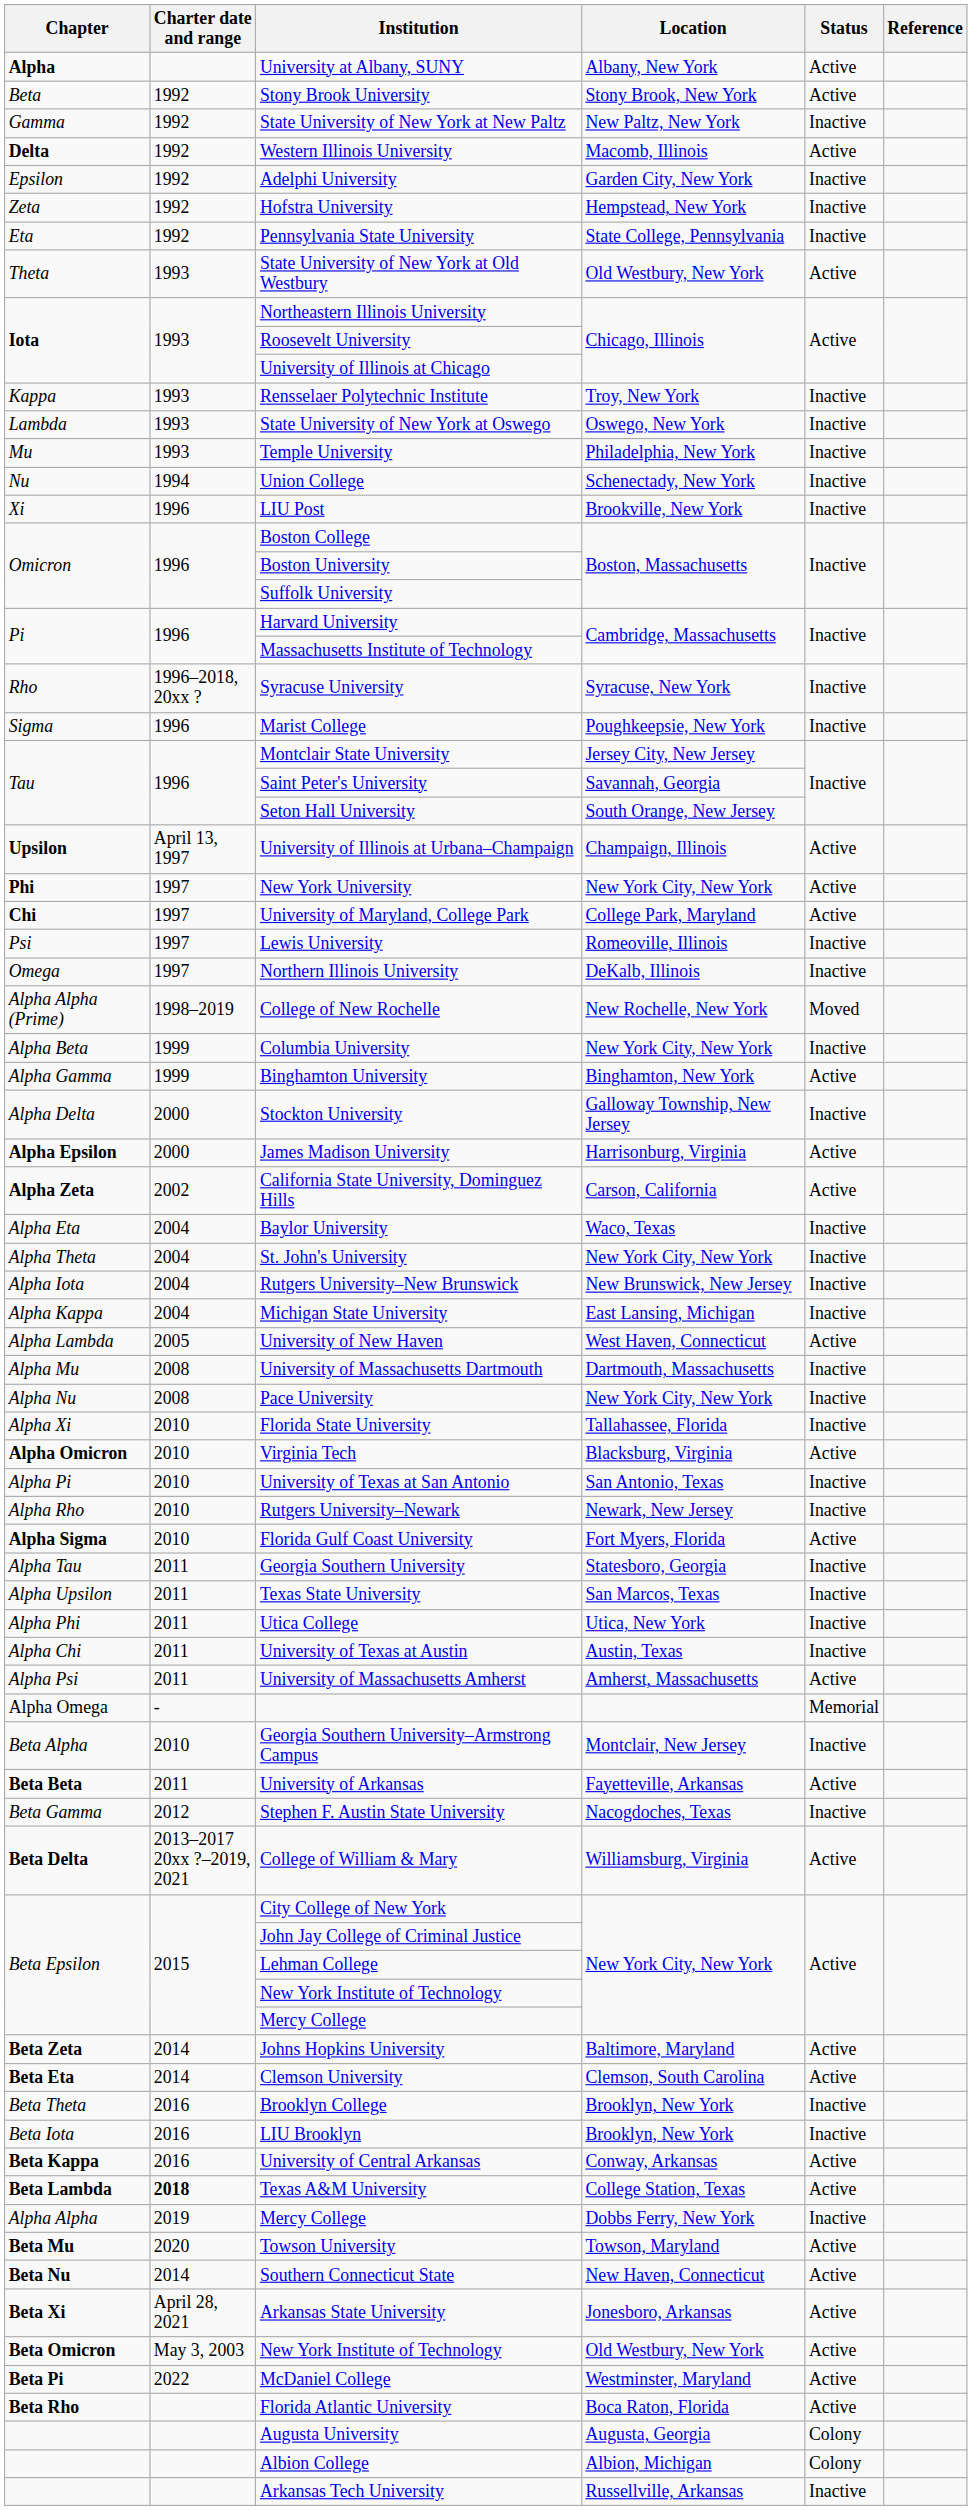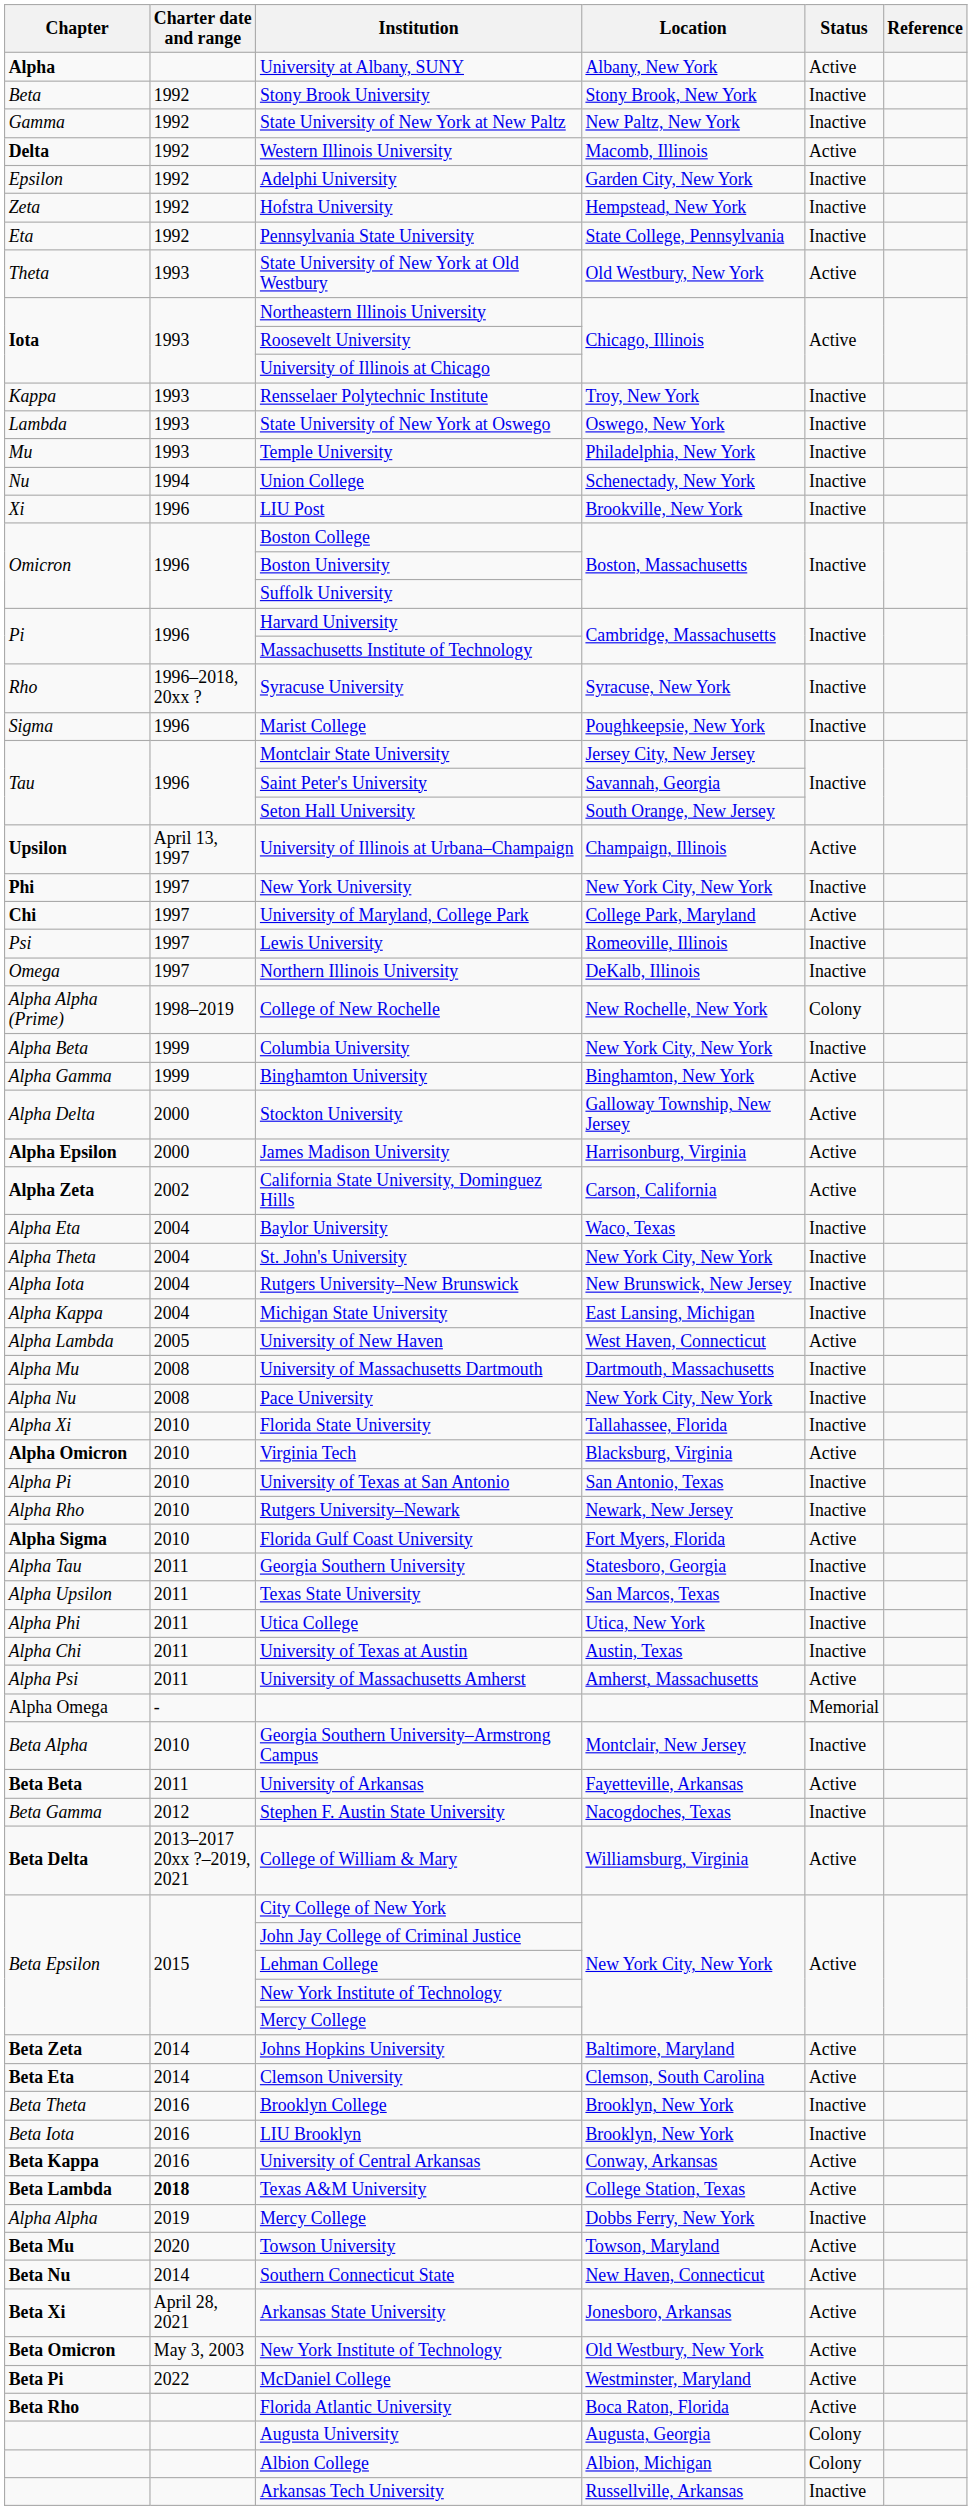 <table class="wikitable sortable">
 <tr>
 <th>Chapter</th>
 <th>Charter date<br>and range</th>
 <th>Institution</th>
 <th>Location</th>
 <th>Status</th>
 <th>Reference</th>
 </tr>
 <tr>
 <td><strong>Alpha</strong></td>
 <td></td>
 <td><a href='#'>University at Albany, SUNY</a></td>
 <td><a href='#'>Albany, New York</a></td>
 <td>Active</td>
 <td></td>
 </tr>
 <tr>
 <td><em>Beta</em></td>
 <td>1992</td>
 <td><a href='#'>Stony Brook University</a></td>
 <td><a href='#'>Stony Brook, New York</a></td>
-<td>Active</td>
+<td>Inactive</td>
 <td></td>
 </tr>
 <tr>
 <td><em>Gamma</em></td>
 <td>1992</td>
 <td><a href='#'>State University of New York at New Paltz</a></td>
 <td><a href='#'>New Paltz, New York</a></td>
 <td>Inactive</td>
 <td></td>
 </tr>
 <tr>
 <td><strong>Delta</strong></td>
 <td>1992</td>
 <td><a href='#'>Western Illinois University</a></td>
 <td><a href='#'>Macomb, Illinois</a></td>
 <td>Active</td>
 <td></td>
 </tr>
 <tr>
 <td><em>Epsilon</em></td>
 <td>1992</td>
 <td><a href='#'>Adelphi University</a></td>
 <td><a href='#'>Garden City, New York</a></td>
 <td>Inactive</td>
 <td></td>
 </tr>
 <tr>
 <td><em>Zeta</em></td>
 <td>1992</td>
 <td><a href='#'>Hofstra University</a></td>
 <td><a href='#'>Hempstead, New York</a></td>
 <td>Inactive</td>
 <td></td>
 </tr>
 <tr>
 <td><em>Eta</em></td>
 <td>1992</td>
 <td><a href='#'>Pennsylvania State University</a></td>
 <td><a href='#'>State College, Pennsylvania</a></td>
 <td>Inactive</td>
 <td></td>
 </tr>
 <tr>
 <td><em>Theta</em></td>
 <td>1993</td>
 <td><a href='#'>State University of New York at Old Westbury</a></td>
 <td><a href='#'>Old Westbury, New York</a></td>
 <td>Active</td>
 <td></td>
 </tr>
 <tr>
 <td rowspan="3"><strong>Iota</strong></td>
 <td rowspan="3">1993</td>
 <td><a href='#'>Northeastern Illinois University</a></td>
 <td rowspan="3"><a href='#'>Chicago, Illinois</a></td>
 <td rowspan="3">Active</td>
 <td rowspan="3"></td>
 </tr>
 <tr>
 <td><a href='#'>Roosevelt University</a></td>
 </tr>
 <tr>
 <td><a href='#'>University of Illinois at Chicago</a></td>
 </tr>
 <tr>
 <td><em>Kappa</em></td>
 <td>1993</td>
 <td><a href='#'>Rensselaer Polytechnic Institute</a></td>
 <td><a href='#'>Troy, New York</a></td>
 <td>Inactive</td>
 <td></td>
 </tr>
 <tr>
 <td><em>Lambda</em></td>
 <td>1993</td>
 <td><a href='#'>State University of New York at Oswego</a></td>
 <td><a href='#'>Oswego, New York</a></td>
 <td>Inactive</td>
 <td></td>
 </tr>
 <tr>
 <td><em>Mu</em></td>
 <td>1993</td>
 <td><a href='#'>Temple University</a></td>
 <td><a href='#'>Philadelphia, New York</a></td>
 <td>Inactive</td>
 <td></td>
 </tr>
 <tr>
 <td><em>Nu</em></td>
 <td>1994</td>
 <td><a href='#'>Union College</a></td>
 <td><a href='#'>Schenectady, New York</a></td>
 <td>Inactive</td>
 <td></td>
 </tr>
 <tr>
 <td><em>Xi</em></td>
 <td>1996</td>
 <td><a href='#'>LIU Post</a></td>
 <td><a href='#'>Brookville, New York</a></td>
 <td>Inactive</td>
 <td></td>
 </tr>
 <tr>
 <td rowspan="3"><em>Omicron</em></td>
 <td rowspan="3">1996</td>
 <td><a href='#'>Boston College</a></td>
 <td rowspan="3"><a href='#'>Boston, Massachusetts</a></td>
 <td rowspan="3">Inactive</td>
 <td rowspan="3"></td>
 </tr>
 <tr>
 <td><a href='#'>Boston University</a></td>
 </tr>
 <tr>
 <td><a href='#'>Suffolk University</a></td>
 </tr>
 <tr>
 <td rowspan="2"><em>Pi</em></td>
 <td rowspan="2">1996</td>
 <td><a href='#'>Harvard University</a></td>
 <td rowspan="2"><a href='#'>Cambridge, Massachusetts</a></td>
 <td rowspan="2">Inactive</td>
 <td rowspan="2"></td>
 </tr>
 <tr>
 <td><a href='#'>Massachusetts Institute of Technology</a></td>
 </tr>
 <tr>
 <td><em>Rho</em></td>
 <td>1996–2018,<br>20xx ?</td>
 <td><a href='#'>Syracuse University</a></td>
 <td><a href='#'>Syracuse, New York</a></td>
 <td>Inactive</td>
 <td></td>
 </tr>
 <tr>
 <td><em>Sigma</em></td>
 <td>1996</td>
 <td><a href='#'>Marist College</a></td>
 <td><a href='#'>Poughkeepsie, New York</a></td>
 <td>Inactive</td>
 <td></td>
 </tr>
 <tr>
 <td rowspan="3"><em>Tau</em></td>
 <td rowspan="3">1996</td>
 <td><a href='#'>Montclair State University</a></td>
 <td><a href='#'>Jersey City, New Jersey</a></td>
 <td rowspan="3">Inactive</td>
 <td rowspan="3"></td>
 </tr>
 <tr>
 <td><a href='#'>Saint Peter's University</a></td>
 <td><a href='#'>Savannah, Georgia</a></td>
 </tr>
 <tr>
 <td><a href='#'>Seton Hall University</a></td>
 <td><a href='#'>South Orange, New Jersey</a></td>
 </tr>
 <tr>
 <td><strong>Upsilon</strong></td>
 <td>April 13, 1997</td>
 <td><a href='#'>University of Illinois at Urbana–Champaign</a></td>
 <td><a href='#'>Champaign, Illinois</a></td>
 <td>Active</td>
 <td></td>
 </tr>
 <tr>
 <td><strong>Phi</strong></td>
 <td>1997</td>
 <td><a href='#'>New York University</a></td>
 <td><a href='#'>New York City, New York</a></td>
-<td>Active</td>
+<td>Inactive</td>
 <td></td>
 </tr>
 <tr>
 <td><strong>Chi</strong></td>
 <td>1997</td>
 <td><a href='#'>University of Maryland, College Park</a></td>
 <td><a href='#'>College Park, Maryland</a></td>
 <td>Active</td>
 <td></td>
 </tr>
 <tr>
 <td><em>Psi</em></td>
 <td>1997</td>
 <td><a href='#'>Lewis University</a></td>
 <td><a href='#'>Romeoville, Illinois</a></td>
 <td>Inactive</td>
 <td></td>
 </tr>
 <tr>
 <td><em>Omega</em></td>
 <td>1997</td>
 <td><a href='#'>Northern Illinois University</a></td>
 <td><a href='#'>DeKalb, Illinois</a></td>
 <td>Inactive</td>
 <td></td>
 </tr>
 <tr>
 <td><em>Alpha Alpha (Prime)</em></td>
 <td>1998–2019</td>
 <td><a href='#'>College of New Rochelle</a></td>
 <td><a href='#'>New Rochelle, New York</a></td>
-<td>Moved</td>
+<td>Colony</td>
 <td></td>
 </tr>
 <tr>
 <td><em>Alpha Beta</em></td>
 <td>1999</td>
 <td><a href='#'>Columbia University</a></td>
 <td><a href='#'>New York City, New York</a></td>
 <td>Inactive</td>
 <td></td>
 </tr>
 <tr>
 <td><em>Alpha Gamma</em></td>
 <td>1999</td>
 <td><a href='#'>Binghamton University</a></td>
 <td><a href='#'>Binghamton, New York</a></td>
 <td>Active</td>
 <td></td>
 </tr>
 <tr>
 <td><em>Alpha Delta</em></td>
 <td>2000</td>
 <td><a href='#'>Stockton University</a></td>
 <td><a href='#'>Galloway Township, New Jersey</a></td>
-<td>Inactive</td>
+<td>Active</td>
 <td></td>
 </tr>
 <tr>
 <td><strong>Alpha Epsilon</strong></td>
 <td>2000</td>
 <td><a href='#'>James Madison University</a></td>
 <td><a href='#'>Harrisonburg, Virginia</a></td>
 <td>Active</td>
 <td></td>
 </tr>
 <tr>
 <td><strong>Alpha Zeta</strong></td>
 <td>2002</td>
 <td><a href='#'>California State University, Dominguez Hills</a></td>
 <td><a href='#'>Carson, California</a></td>
 <td>Active</td>
 <td></td>
 </tr>
 <tr>
 <td><em>Alpha Eta</em></td>
 <td>2004</td>
 <td><a href='#'>Baylor University</a></td>
 <td><a href='#'>Waco, Texas</a></td>
 <td>Inactive</td>
 <td></td>
 </tr>
 <tr>
 <td><em>Alpha Theta</em></td>
 <td>2004</td>
 <td><a href='#'>St. John's University</a></td>
 <td><a href='#'>New York City, New York</a></td>
 <td>Inactive</td>
 <td></td>
 </tr>
 <tr>
 <td><em>Alpha Iota</em></td>
 <td>2004</td>
 <td><a href='#'>Rutgers University–New Brunswick</a></td>
 <td><a href='#'>New Brunswick, New Jersey</a></td>
 <td>Inactive</td>
 <td></td>
 </tr>
 <tr>
 <td><em>Alpha Kappa</em></td>
 <td>2004</td>
 <td><a href='#'>Michigan State University</a></td>
 <td><a href='#'>East Lansing, Michigan</a></td>
 <td>Inactive</td>
 <td></td>
 </tr>
 <tr>
 <td><em>Alpha Lambda</em></td>
 <td>2005</td>
 <td><a href='#'>University of New Haven</a></td>
 <td><a href='#'>West Haven, Connecticut</a></td>
 <td>Active</td>
 <td></td>
 </tr>
 <tr>
 <td><em>Alpha Mu</em></td>
 <td>2008</td>
 <td><a href='#'>University of Massachusetts Dartmouth</a></td>
 <td><a href='#'>Dartmouth, Massachusetts</a></td>
 <td>Inactive</td>
 <td></td>
 </tr>
 <tr>
 <td><em>Alpha Nu</em></td>
 <td>2008</td>
 <td><a href='#'>Pace University</a></td>
 <td><a href='#'>New York City, New York</a></td>
 <td>Inactive</td>
 <td></td>
 </tr>
 <tr>
 <td><em>Alpha Xi</em></td>
 <td>2010</td>
 <td><a href='#'>Florida State University</a></td>
 <td><a href='#'>Tallahassee, Florida</a></td>
 <td>Inactive</td>
 <td></td>
 </tr>
 <tr>
 <td><strong>Alpha Omicron</strong></td>
 <td>2010</td>
 <td><a href='#'>Virginia Tech</a></td>
 <td><a href='#'>Blacksburg, Virginia</a></td>
 <td>Active</td>
 <td></td>
 </tr>
 <tr>
 <td><em>Alpha Pi</em></td>
 <td>2010</td>
 <td><a href='#'>University of Texas at San Antonio</a></td>
 <td><a href='#'>San Antonio, Texas</a></td>
 <td>Inactive</td>
 <td></td>
 </tr>
 <tr>
 <td><em>Alpha Rho</em></td>
 <td>2010</td>
 <td><a href='#'>Rutgers University–Newark</a></td>
 <td><a href='#'>Newark, New Jersey</a></td>
 <td>Inactive</td>
 <td></td>
 </tr>
 <tr>
 <td><strong>Alpha Sigma</strong></td>
 <td>2010</td>
 <td><a href='#'>Florida Gulf Coast University</a></td>
 <td><a href='#'>Fort Myers, Florida</a></td>
 <td>Active</td>
 <td></td>
 </tr>
 <tr>
 <td><em>Alpha Tau</em></td>
 <td>2011</td>
 <td><a href='#'>Georgia Southern University</a></td>
 <td><a href='#'>Statesboro, Georgia</a></td>
 <td>Inactive</td>
 <td></td>
 </tr>
 <tr>
 <td><em>Alpha Upsilon</em></td>
 <td>2011</td>
 <td><a href='#'>Texas State University</a></td>
 <td><a href='#'>San Marcos, Texas</a></td>
 <td>Inactive</td>
 <td></td>
 </tr>
 <tr>
 <td><em>Alpha Phi</em></td>
 <td>2011</td>
 <td><a href='#'>Utica College</a></td>
 <td><a href='#'>Utica, New York</a></td>
 <td>Inactive</td>
 <td></td>
 </tr>
 <tr>
 <td><em>Alpha Chi</em></td>
 <td>2011</td>
 <td><a href='#'>University of Texas at Austin</a></td>
 <td><a href='#'>Austin, Texas</a></td>
 <td>Inactive</td>
 <td></td>
 </tr>
 <tr>
 <td><em>Alpha Psi</em></td>
 <td>2011</td>
 <td><a href='#'>University of Massachusetts Amherst</a></td>
 <td><a href='#'>Amherst, Massachusetts</a></td>
 <td>Active</td>
 <td></td>
 </tr>
 <tr>
 <td>Alpha Omega</td>
 <td>-</td>
 <td></td>
 <td></td>
 <td>Memorial</td>
 <td></td>
 </tr>
 <tr>
 <td><em>Beta Alpha</em></td>
 <td>2010</td>
 <td><a href='#'>Georgia Southern University–Armstrong Campus</a></td>
 <td><a href='#'>Montclair, New Jersey</a></td>
 <td>Inactive</td>
 <td></td>
 </tr>
 <tr>
 <td><strong>Beta Beta</strong></td>
 <td>2011</td>
 <td><a href='#'>University of Arkansas</a></td>
 <td><a href='#'>Fayetteville, Arkansas</a></td>
 <td>Active</td>
 <td></td>
 </tr>
 <tr>
 <td><em>Beta Gamma</em></td>
 <td>2012</td>
 <td><a href='#'>Stephen F. Austin State University</a></td>
 <td><a href='#'>Nacogdoches, Texas</a></td>
 <td>Inactive</td>
 <td></td>
 </tr>
 <tr>
 <td><strong>Beta Delta</strong></td>
 <td>2013–2017<br>20xx ?–2019,<br>2021</td>
 <td><a href='#'>College of William & Mary</a></td>
 <td><a href='#'>Williamsburg, Virginia</a></td>
 <td>Active</td>
 <td></td>
 </tr>
 <tr>
 <td rowspan="5"><em>Beta Epsilon</em></td>
 <td rowspan="5">2015</td>
 <td><a href='#'>City College of New York</a></td>
 <td rowspan="5"><a href='#'>New York City, New York</a></td>
 <td rowspan="5">Active</td>
 <td rowspan="5"></td>
 </tr>
 <tr>
 <td><a href='#'>John Jay College of Criminal Justice</a></td>
 </tr>
 <tr>
 <td><a href='#'>Lehman College</a></td>
 </tr>
 <tr>
 <td><a href='#'>New York Institute of Technology</a></td>
 </tr>
 <tr>
 <td><a href='#'>Mercy College</a></td>
 </tr>
 <tr>
 <td><strong>Beta Zeta</strong></td>
 <td>2014</td>
 <td><a href='#'>Johns Hopkins University</a></td>
 <td><a href='#'>Baltimore, Maryland</a></td>
 <td>Active</td>
 <td></td>
 </tr>
 <tr>
 <td><strong>Beta Eta</strong></td>
 <td>2014</td>
 <td><a href='#'>Clemson University</a></td>
 <td><a href='#'>Clemson, South Carolina</a></td>
 <td>Active</td>
 <td></td>
 </tr>
 <tr>
 <td><em>Beta Theta</em></td>
 <td>2016</td>
 <td><a href='#'>Brooklyn College</a></td>
 <td><a href='#'>Brooklyn, New York</a></td>
 <td>Inactive</td>
 <td></td>
 </tr>
 <tr>
 <td><em>Beta Iota</em></td>
 <td>2016</td>
 <td><a href='#'>LIU Brooklyn</a></td>
 <td><a href='#'>Brooklyn, New York</a></td>
 <td>Inactive</td>
 <td></td>
 </tr>
 <tr>
 <td><strong>Beta Kappa</strong></td>
 <td>2016</td>
 <td><a href='#'>University of Central Arkansas</a></td>
 <td><a href='#'>Conway, Arkansas</a></td>
 <td>Active</td>
 <td></td>
 </tr>
 <tr>
 <td><strong>Beta Lambda</strong></td>
 <td><strong>2018</strong></td>
 <td><a href='#'>Texas A&M University</a></td>
 <td><a href='#'>College Station, Texas</a></td>
 <td>Active</td>
 <td></td>
 </tr>
 <tr>
 <td><em>Alpha Alpha</em></td>
 <td>2019</td>
 <td><a href='#'>Mercy College</a></td>
 <td><a href='#'>Dobbs Ferry, New York</a></td>
 <td>Inactive</td>
 <td></td>
 </tr>
 <tr>
 <td><strong>Beta Mu</strong></td>
 <td>2020</td>
 <td><a href='#'>Towson University</a></td>
 <td><a href='#'>Towson, Maryland</a></td>
 <td>Active</td>
 <td></td>
 </tr>
 <tr>
 <td><strong>Beta Nu</strong></td>
 <td>2014</td>
 <td><a href='#'>Southern Connecticut State</a></td>
 <td><a href='#'>New Haven, Connecticut</a></td>
 <td>Active</td>
 <td></td>
 </tr>
 <tr>
 <td><strong>Beta Xi</strong></td>
 <td>April 28, 2021</td>
 <td><a href='#'>Arkansas State University</a></td>
 <td><a href='#'>Jonesboro, Arkansas</a></td>
 <td>Active</td>
 <td></td>
 </tr>
 <tr>
 <td><strong>Beta Omicron</strong></td>
 <td>May 3, 2003</td>
 <td><a href='#'>New York Institute of Technology</a></td>
 <td><a href='#'>Old Westbury, New York</a></td>
 <td>Active</td>
 <td></td>
 </tr>
 <tr>
 <td><strong>Beta Pi</strong></td>
 <td>2022</td>
 <td><a href='#'>McDaniel College</a></td>
 <td><a href='#'>Westminster, Maryland</a></td>
 <td>Active</td>
 <td></td>
 </tr>
 <tr>
 <td><strong>Beta Rho</strong></td>
 <td></td>
 <td><a href='#'>Florida Atlantic University</a></td>
 <td><a href='#'>Boca Raton, Florida</a></td>
 <td>Active</td>
 <td></td>
 </tr>
 <tr>
 <td></td>
 <td></td>
 <td><a href='#'>Augusta University</a></td>
 <td><a href='#'>Augusta, Georgia</a></td>
 <td>Colony</td>
 <td></td>
 </tr>
 <tr>
 <td></td>
 <td></td>
 <td><a href='#'>Albion College</a></td>
 <td><a href='#'>Albion, Michigan</a></td>
 <td>Colony</td>
 <td></td>
 </tr>
 <tr>
 <td></td>
 <td></td>
 <td><a href='#'>Arkansas Tech University</a></td>
 <td><a href='#'>Russellville, Arkansas</a></td>
 <td>Inactive</td>
 <td></td>
 </tr>
 </table>
